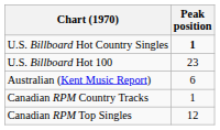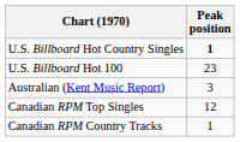 <table class="wikitable sortable">
 <tr>
 <th align="left">Chart (1970)</th>
 <th align="center">Peak<br>position</th>
 </tr>
 <tr>
 <td align="left">U.S. <em>Billboard</em> Hot Country Singles</td>
 <td align="center"><strong>1</strong></td>
 </tr>
 <tr>
 <td align="left">U.S. <em>Billboard</em> Hot 100</td>
 <td align="center">23</td>
 </tr>
 <tr>
 <td align="left">Australian (<a href='#'>Kent Music Report</a>)</td>
-<td align="center">6</td>
+<td align="center">3</td>
+</tr>
+<tr>
+<td align="left">Canadian <em>RPM</em> Top Singles</td>
+<td align="center">12</td>
 </tr>
 <tr>
 <td align="left">Canadian <em>RPM</em> Country Tracks</td>
 <td align="center">1</td>
 </tr>
-<tr>
-<td align="left">Canadian <em>RPM</em> Top Singles</td>
-<td align="center">12</td>
-</tr>
 </table>
